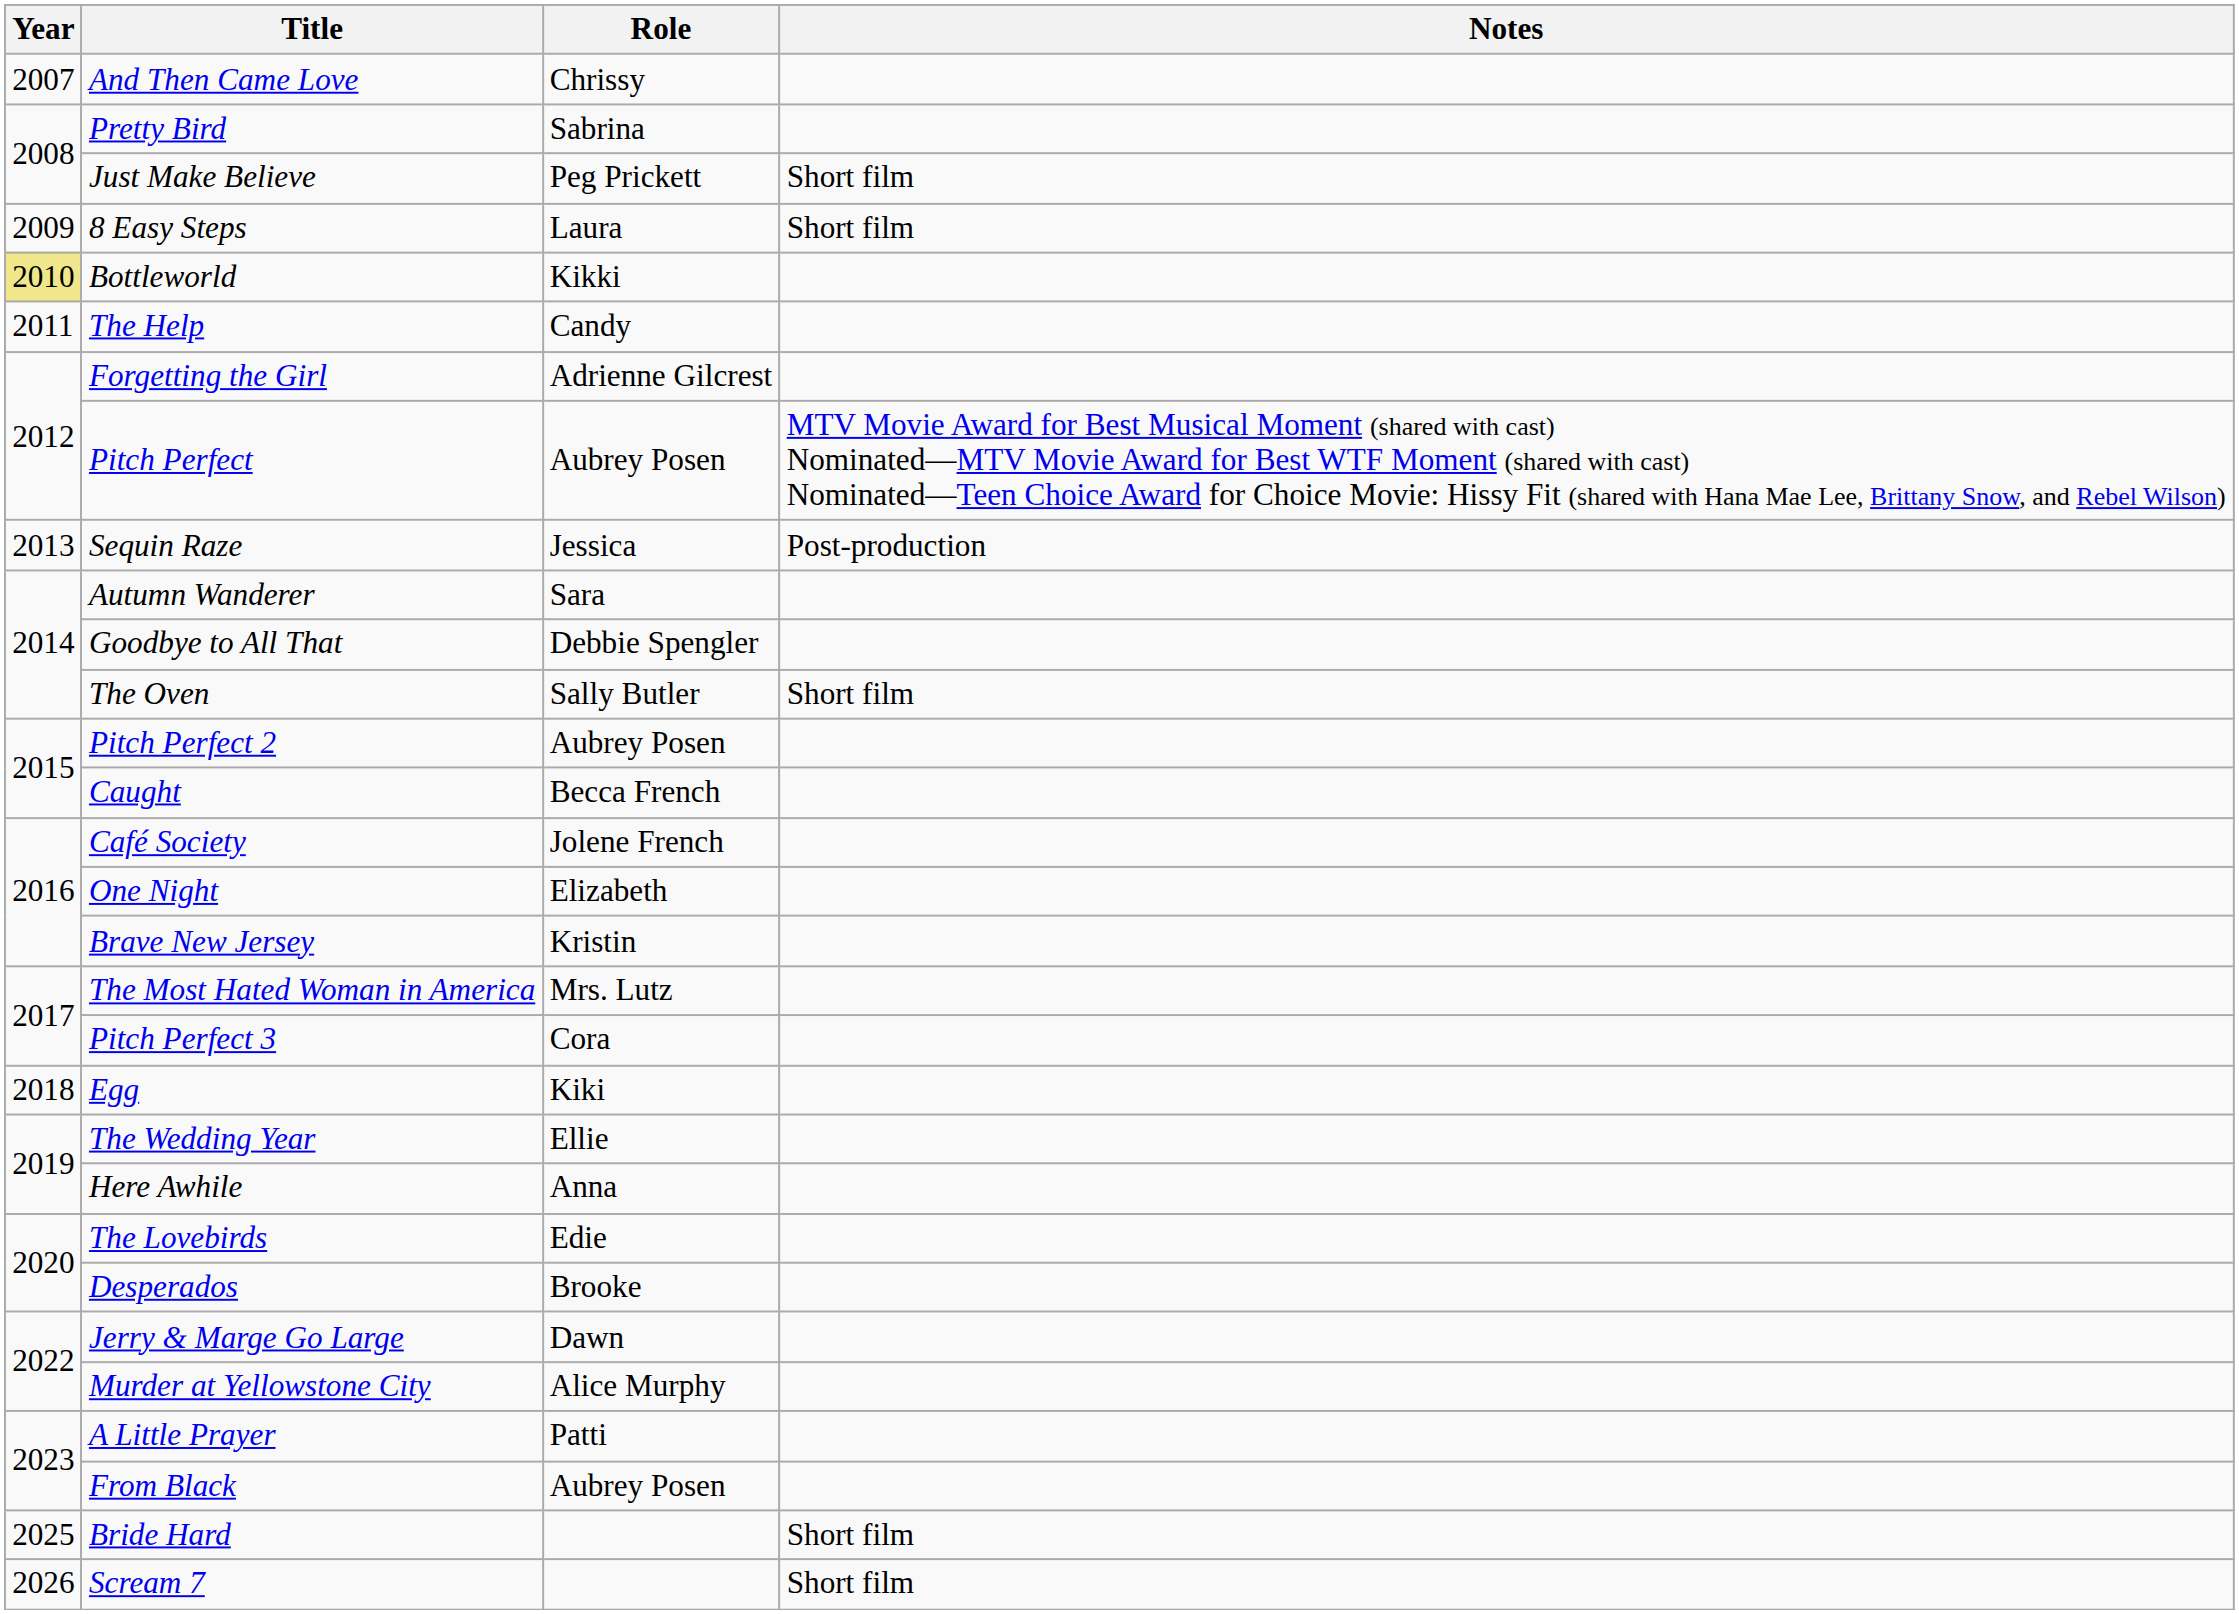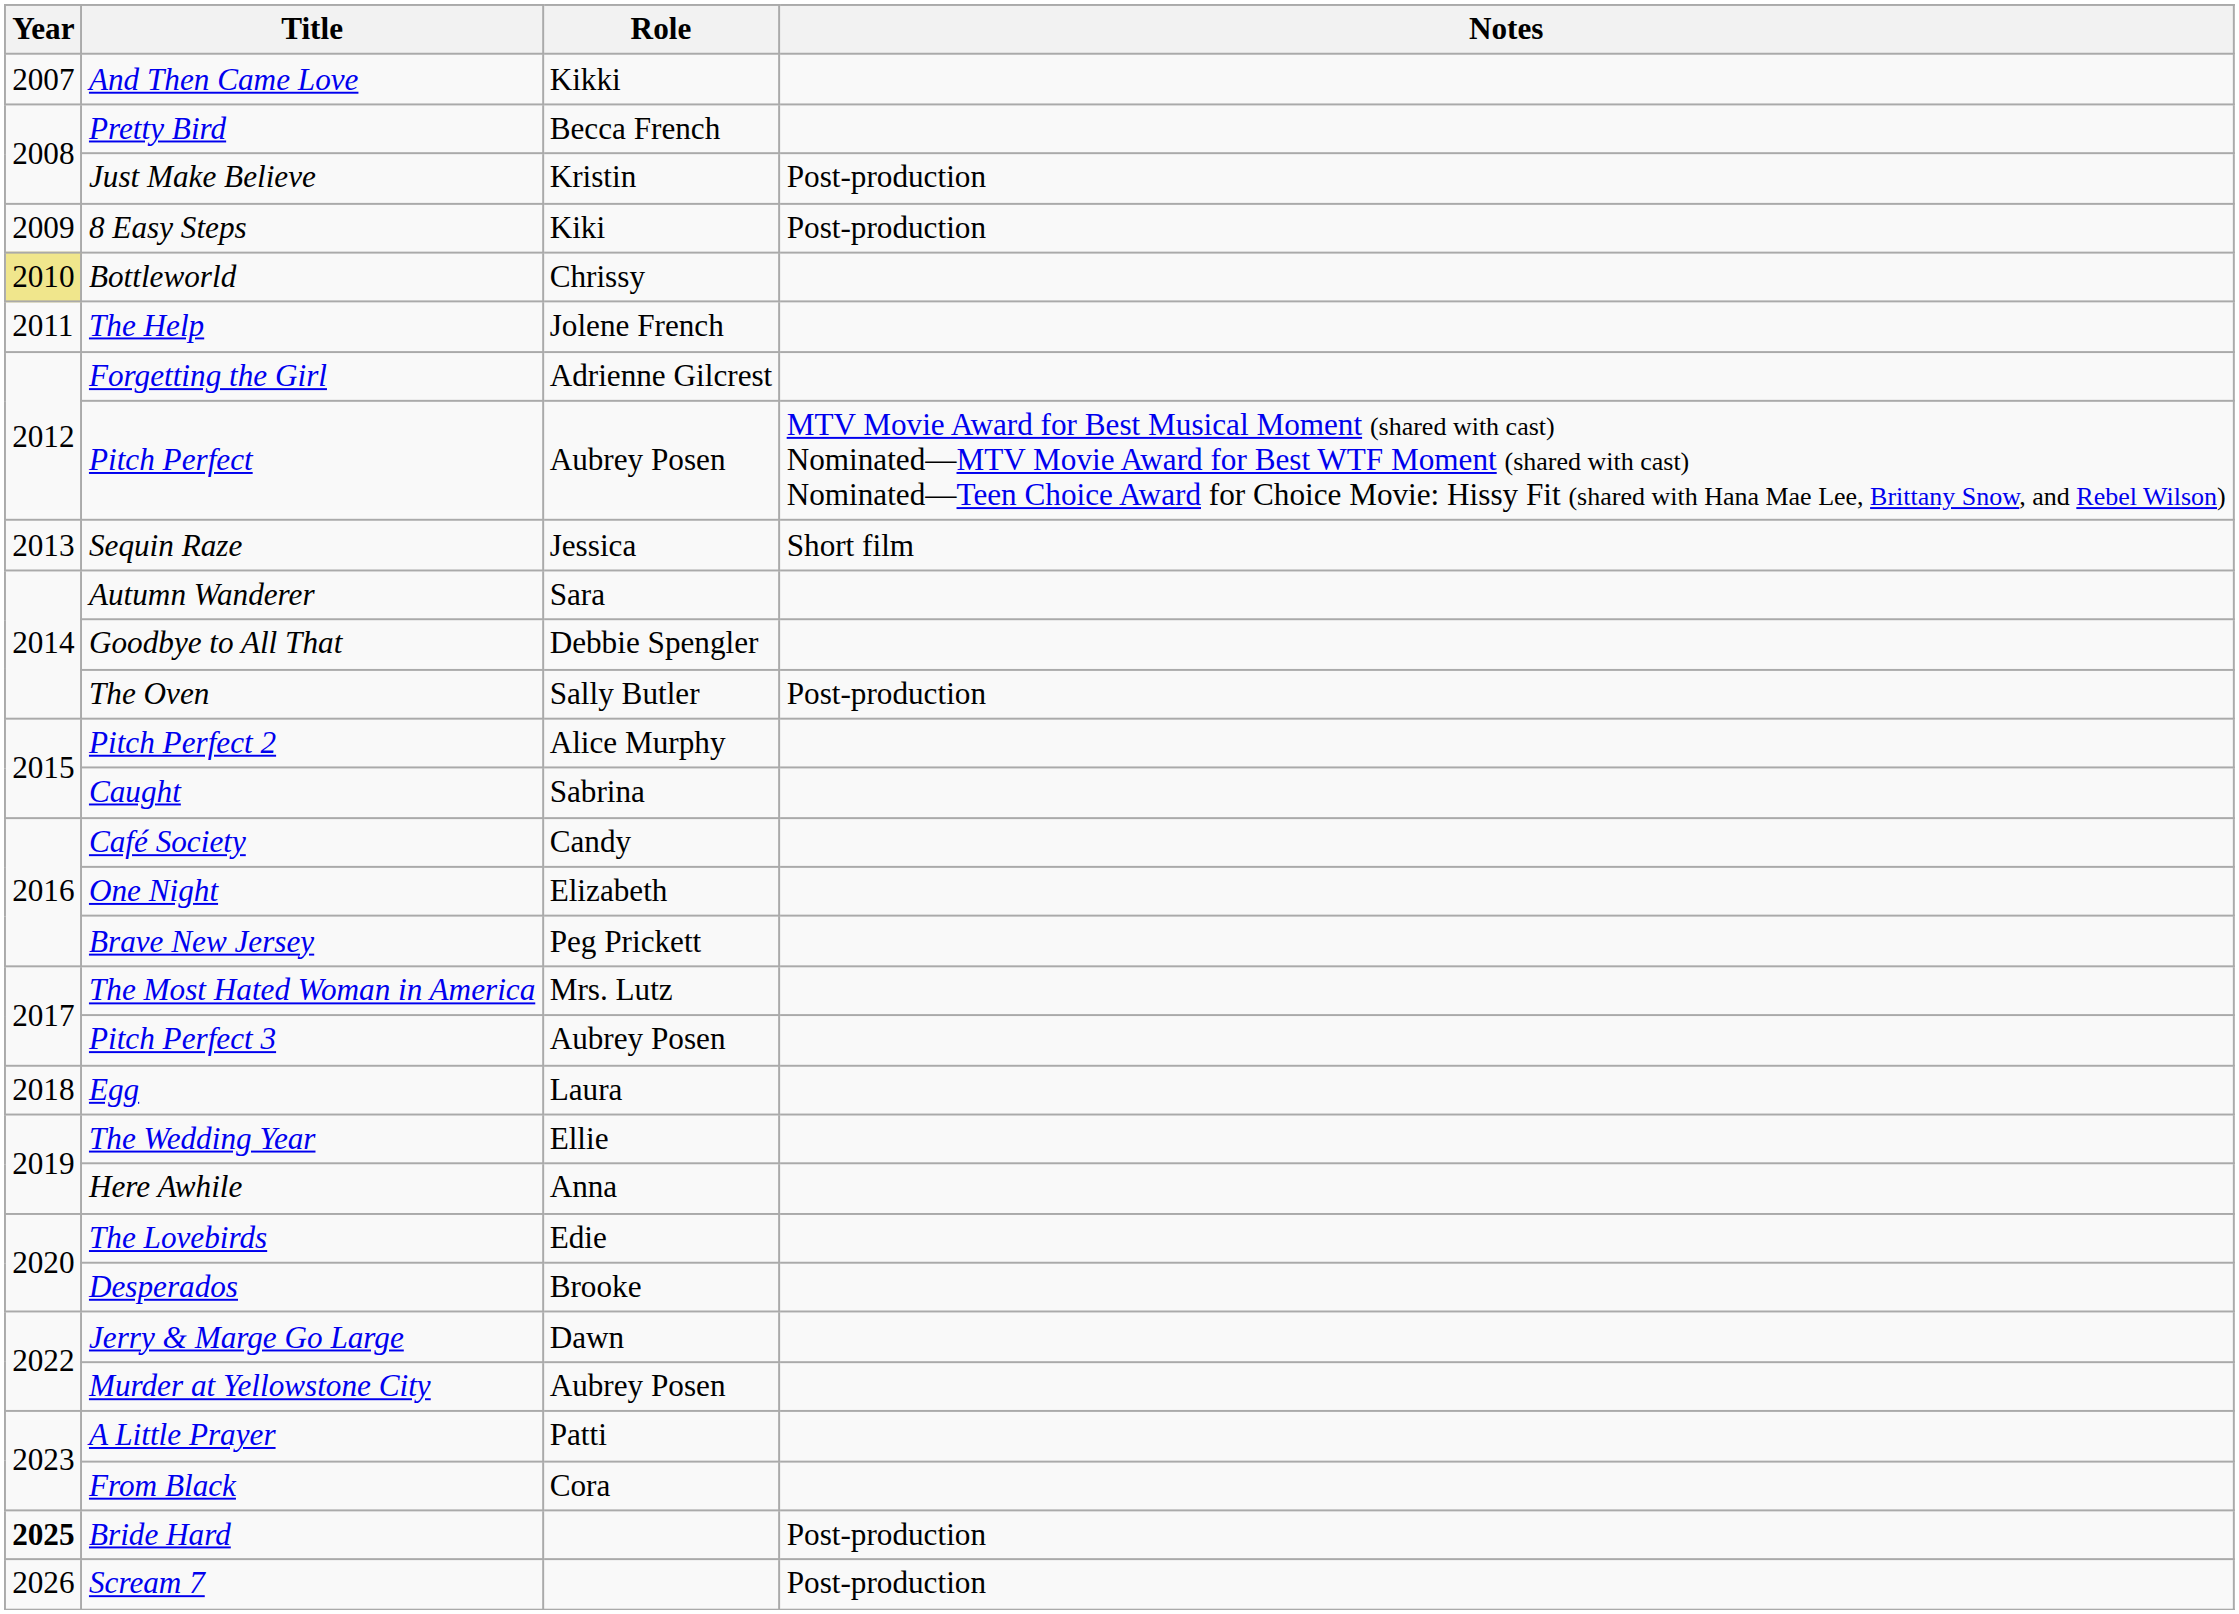 <table class="wikitable sortable">
 <tr>
 <th>Year</th>
 <th>Title</th>
 <th>Role</th>
 <th class="unsortable">Notes</th>
 </tr>
 <tr>
 <td>2007</td>
 <td><em><a href='#'>And Then Came Love</a></em></td>
-<td>Chrissy</td>
+<td>Kikki</td>
 <td></td>
 </tr>
 <tr>
 <td rowspan="2">2008</td>
 <td><em><a href='#'>Pretty Bird</a></em></td>
-<td>Sabrina</td>
+<td>Becca French</td>
 <td></td>
 </tr>
 <tr>
 <td><em>Just Make Believe</em></td>
-<td>Peg Prickett</td>
-<td>Short film</td>
+<td>Kristin</td>
+<td>Post-production</td>
 </tr>
 <tr>
 <td>2009</td>
 <td><em>8 Easy Steps</em></td>
-<td>Laura</td>
-<td>Short film</td>
+<td>Kiki</td>
+<td>Post-production</td>
 </tr>
 <tr>
 <td style="background: khaki;">2010</td>
 <td><em>Bottleworld</em></td>
-<td>Kikki</td>
+<td>Chrissy</td>
 <td></td>
 </tr>
 <tr>
 <td>2011</td>
 <td><em><a href='#'>The Help</a></em></td>
-<td>Candy</td>
+<td>Jolene French</td>
 <td></td>
 </tr>
 <tr>
 <td rowspan="2">2012</td>
 <td><em><a href='#'>Forgetting the Girl</a></em></td>
 <td>Adrienne Gilcrest</td>
 <td></td>
 </tr>
 <tr>
 <td><em><a href='#'>Pitch Perfect</a></em></td>
 <td>Aubrey Posen</td>
 <td><a href='#'>MTV Movie Award for Best Musical Moment</a> <small>(shared with cast)</small><br>Nominated—<a href='#'>MTV Movie Award for Best WTF Moment</a> <small>(shared with cast)</small><br>Nominated—<a href='#'>Teen Choice Award</a> for Choice Movie: Hissy Fit <small>(shared with Hana Mae Lee, <a href='#'>Brittany Snow</a>, and <a href='#'>Rebel Wilson</a>)</small></td>
 </tr>
 <tr>
 <td>2013</td>
 <td><em>Sequin Raze</em></td>
 <td>Jessica</td>
-<td>Post-production</td>
+<td>Short film</td>
 </tr>
 <tr>
 <td rowspan="3">2014</td>
 <td><em>Autumn Wanderer</em></td>
 <td>Sara</td>
 <td></td>
 </tr>
 <tr>
 <td><em>Goodbye to All That</em></td>
 <td>Debbie Spengler</td>
 <td></td>
 </tr>
 <tr>
 <td><em>The Oven</em></td>
 <td>Sally Butler</td>
-<td>Short film</td>
+<td>Post-production</td>
 </tr>
 <tr>
 <td rowspan="2">2015</td>
 <td><em><a href='#'>Pitch Perfect 2</a></em></td>
-<td>Aubrey Posen</td>
+<td>Alice Murphy</td>
 <td></td>
 </tr>
 <tr>
 <td><em><a href='#'>Caught</a></em></td>
-<td>Becca French</td>
+<td>Sabrina</td>
 <td></td>
 </tr>
 <tr>
 <td rowspan="3">2016</td>
 <td><em><a href='#'>Café Society</a></em></td>
-<td>Jolene French</td>
+<td>Candy</td>
 <td></td>
 </tr>
 <tr>
 <td><em><a href='#'>One Night</a></em></td>
 <td>Elizabeth</td>
 <td></td>
 </tr>
 <tr>
 <td><em><a href='#'>Brave New Jersey</a></em></td>
-<td>Kristin</td>
+<td>Peg Prickett</td>
 <td></td>
 </tr>
 <tr>
 <td rowspan="2">2017</td>
 <td><em><a href='#'>The Most Hated Woman in America</a></em></td>
 <td>Mrs. Lutz</td>
 <td></td>
 </tr>
 <tr>
 <td><em><a href='#'>Pitch Perfect 3</a></em></td>
-<td>Cora</td>
+<td>Aubrey Posen</td>
 <td></td>
 </tr>
 <tr>
 <td>2018</td>
 <td><em><a href='#'>Egg</a></em></td>
-<td>Kiki</td>
+<td>Laura</td>
 <td></td>
 </tr>
 <tr>
 <td rowspan="2">2019</td>
 <td><em><a href='#'>The Wedding Year</a></em></td>
 <td>Ellie</td>
 <td></td>
 </tr>
 <tr>
 <td><em>Here Awhile</em></td>
 <td>Anna</td>
 </tr>
 <tr>
 <td rowspan="2">2020</td>
 <td><em><a href='#'>The Lovebirds</a></em></td>
 <td>Edie</td>
 <td></td>
 </tr>
 <tr>
 <td><em><a href='#'>Desperados</a></em></td>
 <td>Brooke</td>
 <td></td>
 </tr>
 <tr>
 <td rowspan="2">2022</td>
 <td><em><a href='#'>Jerry & Marge Go Large</a></em></td>
 <td>Dawn</td>
 <td></td>
 </tr>
 <tr>
 <td><em><a href='#'>Murder at Yellowstone City</a></em></td>
-<td>Alice Murphy</td>
+<td>Aubrey Posen</td>
 <td></td>
 </tr>
 <tr>
 <td rowspan="2">2023</td>
 <td><em><a href='#'>A Little Prayer</a></em></td>
 <td>Patti</td>
 <td></td>
 </tr>
 <tr>
 <td><em><a href='#'>From Black</a></em></td>
-<td>Aubrey Posen</td>
+<td>Cora</td>
 <td></td>
 </tr>
 <tr>
-<td>2025</td>
+<td><strong>2025</strong></td>
 <td><em><a href='#'>Bride Hard</a></em></td>
 <td></td>
-<td>Short film</td>
+<td>Post-production</td>
 </tr>
 <tr>
 <td>2026</td>
 <td><em><a href='#'>Scream 7</a></em></td>
 <td></td>
-<td>Short film</td>
+<td>Post-production</td>
 </tr>
 <tr>
 </tr>
 </table>
